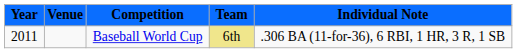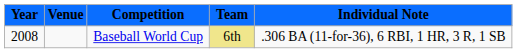 <table class="wikitable">
 <tr>
 <th style="background:#0A6EFF"><span>Year</span></th>
 <th style="background:#0A6EFF"><span>Venue</span></th>
 <th style="background:#0A6EFF"><span>Competition</span></th>
 <th style="background:#0A6EFF"><span> Team </span></th>
 <th style="background:#0A6EFF"><span> Individual Note </span></th>
 </tr>
 <tr>
-<td> 2011 </td>
+<td> 2008 </td>
 <td>  </td>
 <td> <a href='#'>Baseball World Cup</a> </td>
 <td style="background: khaki; text-align:center">6th</td>
 <td style="text-align:center"> .306 BA (11-for-36), 6 RBI, 1 HR, 3 R, 1 SB </td>
 </tr>
 </table>
